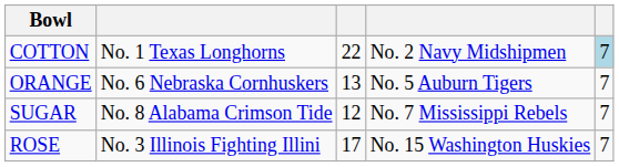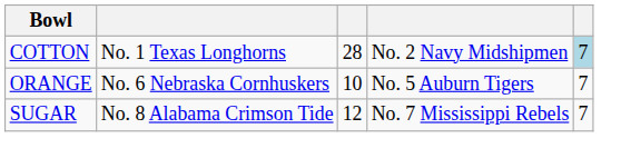 <table class="wikitable">
 <tr>
 <th>Bowl</th>
 <th></th>
 <th></th>
 <th></th>
 <th></th>
 </tr>
 <tr>
 <td><a href='#'>COTTON</a></td>
 <td>No. 1 <a href='#'>Texas Longhorns</a></td>
-<td>22</td>
+<td>28</td>
 <td>No. 2 <a href='#'>Navy Midshipmen</a></td>
 <td style="background: lightblue;">7</td>
 </tr>
 <tr>
 <td><a href='#'>ORANGE</a></td>
 <td>No. 6 <a href='#'>Nebraska Cornhuskers</a></td>
-<td>13</td>
+<td>10</td>
 <td>No. 5 <a href='#'>Auburn Tigers</a></td>
 <td>7</td>
 </tr>
 <tr>
 <td><a href='#'>SUGAR</a></td>
 <td>No. 8 <a href='#'>Alabama Crimson Tide</a></td>
 <td>12</td>
 <td>No. 7 <a href='#'>Mississippi Rebels</a></td>
 <td>7</td>
 </tr>
-<tr>
-<td><a href='#'>ROSE</a></td>
-<td>No. 3 <a href='#'>Illinois Fighting Illini</a></td>
-<td>17</td>
-<td>No. 15 <a href='#'>Washington Huskies</a></td>
-<td>7</td>
-</tr>
 </table>
